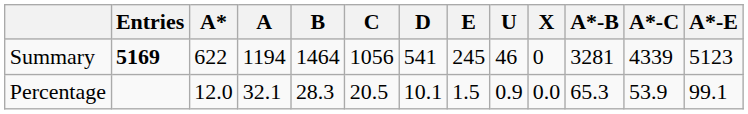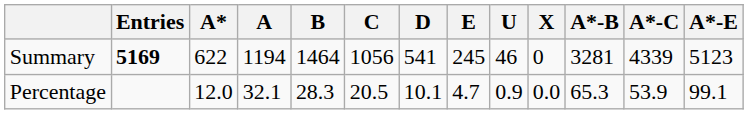 <table class="wikitable">
 <tr>
 <th></th>
 <th>Entries</th>
 <th>A*</th>
 <th>A</th>
 <th>B</th>
 <th>C</th>
 <th>D</th>
 <th>E</th>
 <th>U</th>
 <th>X</th>
 <th>A*-B</th>
 <th>A*-C</th>
 <th>A*-E</th>
 </tr>
 <tr>
 <td>Summary</td>
 <td><strong>5169</strong></td>
 <td>622</td>
 <td>1194</td>
 <td>1464</td>
 <td>1056</td>
 <td>541</td>
 <td>245</td>
 <td>46</td>
 <td>0</td>
 <td>3281</td>
 <td>4339</td>
 <td>5123</td>
 </tr>
 <tr>
 <td>Percentage</td>
 <td></td>
 <td>12.0</td>
 <td>32.1</td>
 <td>28.3</td>
 <td>20.5</td>
 <td>10.1</td>
-<td>1.5</td>
+<td>4.7</td>
 <td>0.9</td>
 <td>0.0</td>
 <td>65.3</td>
 <td>53.9</td>
 <td>99.1</td>
 </tr>
 </table>
